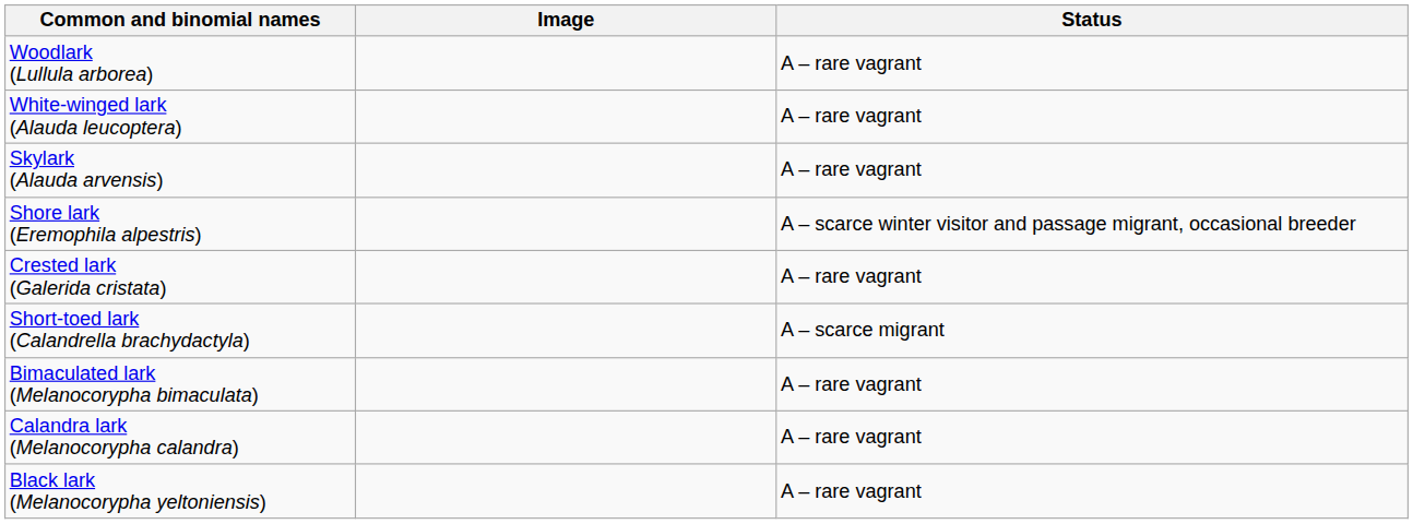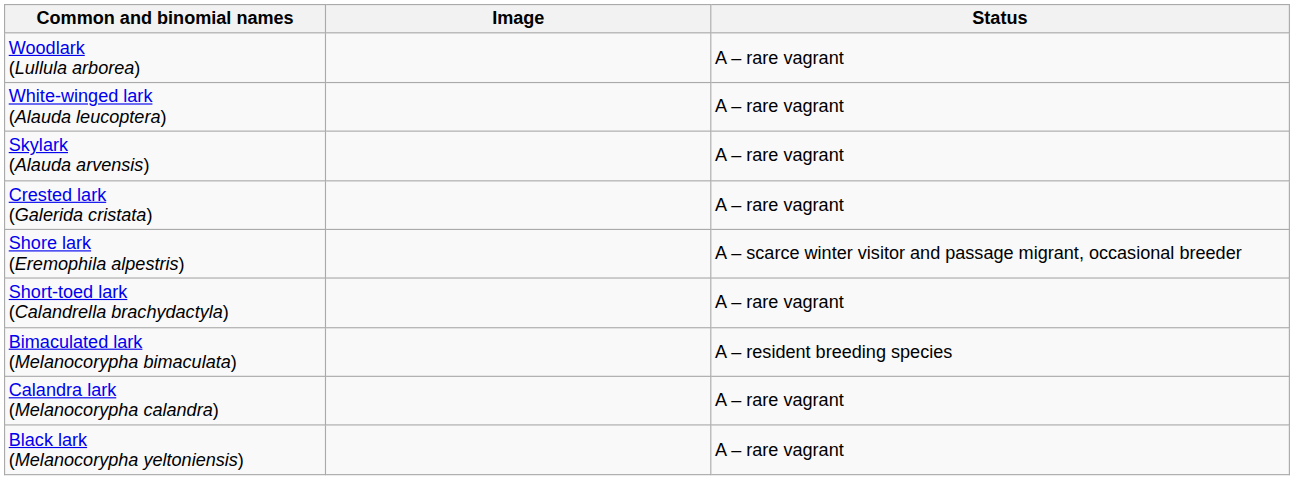 <table width=90% class="wikitable">
 <tr>
 <th width=25%>Common and binomial names</th>
 <th width=30%>Image</th>
 <th width=45%>Status</th>
 </tr>
 <tr>
 <td><a href='#'>Woodlark</a><br>(<em>Lullula arborea</em>)</td>
 <td></td>
 <td>A – rare vagrant</td>
 </tr>
 <tr>
 <td><a href='#'>White-winged lark</a><br>(<em>Alauda leucoptera</em>)</td>
 <td></td>
 <td>A – rare vagrant</td>
 </tr>
 <tr>
 <td><a href='#'>Skylark</a><br>(<em>Alauda arvensis</em>)</td>
 <td></td>
 <td>A – rare vagrant</td>
 </tr>
 <tr>
+<td><a href='#'>Crested lark</a><br>(<em>Galerida cristata</em>)</td>
+<td></td>
+<td>A – rare vagrant</td>
+</tr>
+<tr>
 <td><a href='#'>Shore lark</a><br>(<em>Eremophila alpestris</em>)</td>
 <td></td>
 <td>A – scarce winter visitor and passage migrant, occasional breeder</td>
 </tr>
 <tr>
-<td><a href='#'>Crested lark</a><br>(<em>Galerida cristata</em>)</td>
+<td><a href='#'>Short-toed lark</a><br>(<em>Calandrella brachydactyla</em>)</td>
 <td></td>
 <td>A – rare vagrant</td>
 </tr>
 <tr>
-<td><a href='#'>Short-toed lark</a><br>(<em>Calandrella brachydactyla</em>)</td>
-<td></td>
-<td>A – scarce migrant</td>
-</tr>
-<tr>
 <td><a href='#'>Bimaculated lark</a><br>(<em>Melanocorypha bimaculata</em>)</td>
 <td></td>
-<td>A – rare vagrant</td>
+<td>A – resident breeding species</td>
 </tr>
 <tr>
 <td><a href='#'>Calandra lark</a><br>(<em>Melanocorypha calandra</em>)</td>
 <td></td>
 <td>A – rare vagrant</td>
 </tr>
 <tr>
 <td><a href='#'>Black lark</a><br>(<em>Melanocorypha yeltoniensis</em>)</td>
 <td></td>
 <td>A – rare vagrant</td>
 </tr>
 </table>
